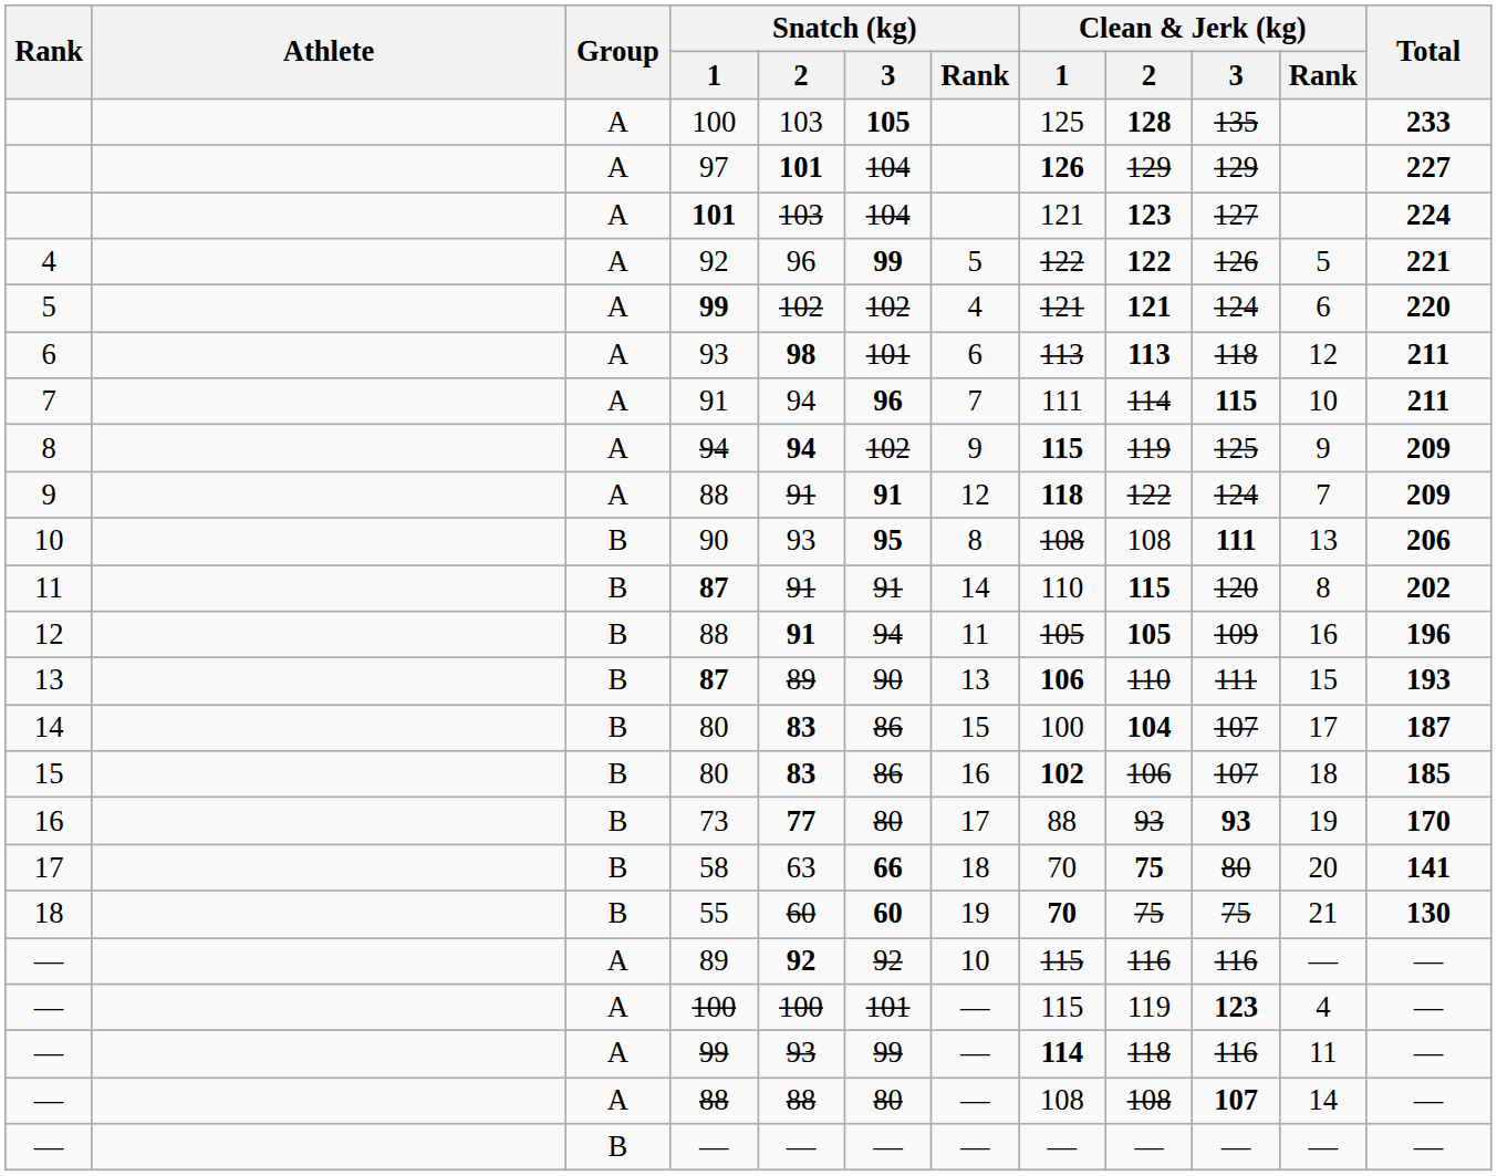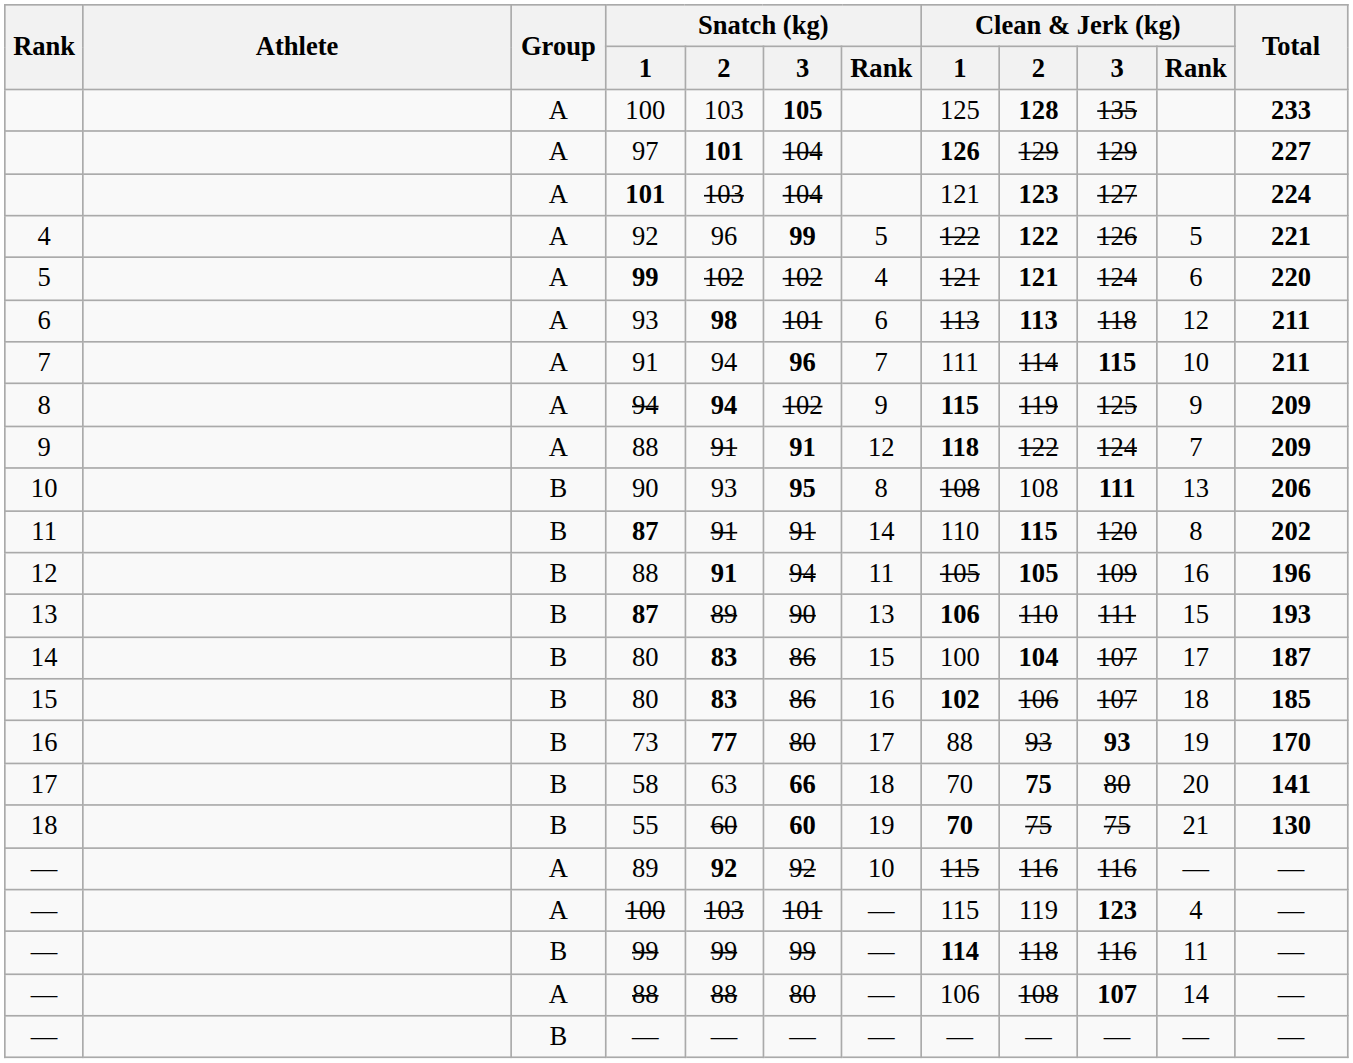 <table class = "wikitable" style="text-align:center;">
 <tr>
 <th rowspan=2 width=40>Rank</th>
 <th rowspan=2 width=250>Athlete</th>
 <th rowspan=2 width=50>Group</th>
 <th colspan=4>Snatch (kg)</th>
 <th colspan=4>Clean & Jerk (kg)</th>
 <th rowspan=2 width=60>Total</th>
 </tr>
 <tr>
 <th width=40>1</th>
 <th width=40>2</th>
 <th width=40>3</th>
 <th width=40>Rank</th>
 <th width=40>1</th>
 <th width=40>2</th>
 <th width=40>3</th>
 <th width=40>Rank</th>
 </tr>
 <tr>
 <td></td>
 <td align=left></td>
 <td>A</td>
 <td>100</td>
 <td>103</td>
 <td><strong>105</strong></td>
 <td></td>
 <td>125</td>
 <td><strong>128</strong></td>
 <td><s>135</s></td>
 <td></td>
 <td><strong>233</strong></td>
 </tr>
 <tr>
 <td></td>
 <td align=left></td>
 <td>A</td>
 <td>97</td>
 <td><strong>101</strong></td>
 <td><s>104</s></td>
 <td></td>
 <td><strong>126</strong></td>
 <td><s>129</s></td>
 <td><s>129</s></td>
 <td></td>
 <td><strong>227</strong></td>
 </tr>
 <tr>
 <td></td>
 <td align=left></td>
 <td>A</td>
 <td><strong>101</strong></td>
 <td><s>103</s></td>
 <td><s>104</s></td>
 <td></td>
 <td>121</td>
 <td><strong>123</strong></td>
 <td><s>127</s></td>
 <td></td>
 <td><strong>224</strong></td>
 </tr>
 <tr>
 <td>4</td>
 <td align=left></td>
 <td>A</td>
 <td>92</td>
 <td>96</td>
 <td><strong>99</strong></td>
 <td>5</td>
 <td><s>122</s></td>
 <td><strong>122</strong></td>
 <td><s>126</s></td>
 <td>5</td>
 <td><strong>221</strong></td>
 </tr>
 <tr>
 <td>5</td>
 <td align=left></td>
 <td>A</td>
 <td><strong>99</strong></td>
 <td><s>102</s></td>
 <td><s>102</s></td>
 <td>4</td>
 <td><s>121</s></td>
 <td><strong>121</strong></td>
 <td><s>124</s></td>
 <td>6</td>
 <td><strong>220</strong></td>
 </tr>
 <tr>
 <td>6</td>
 <td align=left></td>
 <td>A</td>
 <td>93</td>
 <td><strong>98</strong></td>
 <td><s>101</s></td>
 <td>6</td>
 <td><s>113</s></td>
 <td><strong>113</strong></td>
 <td><s>118</s></td>
 <td>12</td>
 <td><strong>211</strong></td>
 </tr>
 <tr>
 <td>7</td>
 <td align=left></td>
 <td>A</td>
 <td>91</td>
 <td>94</td>
 <td><strong>96</strong></td>
 <td>7</td>
 <td>111</td>
 <td><s>114</s></td>
 <td><strong>115</strong></td>
 <td>10</td>
 <td><strong>211</strong></td>
 </tr>
 <tr>
 <td>8</td>
 <td align=left></td>
 <td>A</td>
 <td><s>94</s></td>
 <td><strong>94</strong></td>
 <td><s>102</s></td>
 <td>9</td>
 <td><strong>115</strong></td>
 <td><s>119</s></td>
 <td><s>125</s></td>
 <td>9</td>
 <td><strong>209</strong></td>
 </tr>
 <tr>
 <td>9</td>
 <td align=left></td>
 <td>A</td>
 <td>88</td>
 <td><s>91</s></td>
 <td><strong>91</strong></td>
 <td>12</td>
 <td><strong>118</strong></td>
 <td><s>122</s></td>
 <td><s>124</s></td>
 <td>7</td>
 <td><strong>209</strong></td>
 </tr>
 <tr>
 <td>10</td>
 <td align=left></td>
 <td>B</td>
 <td>90</td>
 <td>93</td>
 <td><strong>95</strong></td>
 <td>8</td>
 <td><s>108</s></td>
 <td>108</td>
 <td><strong>111</strong></td>
 <td>13</td>
 <td><strong>206</strong></td>
 </tr>
 <tr>
 <td>11</td>
 <td align=left></td>
 <td>B</td>
 <td><strong>87</strong></td>
 <td><s>91</s></td>
 <td><s>91</s></td>
 <td>14</td>
 <td>110</td>
 <td><strong>115</strong></td>
 <td><s>120</s></td>
 <td>8</td>
 <td><strong>202</strong></td>
 </tr>
 <tr>
 <td>12</td>
 <td align=left></td>
 <td>B</td>
 <td>88</td>
 <td><strong>91</strong></td>
 <td><s>94</s></td>
 <td>11</td>
 <td><s>105</s></td>
 <td><strong>105</strong></td>
 <td><s>109</s></td>
 <td>16</td>
 <td><strong>196</strong></td>
 </tr>
 <tr>
 <td>13</td>
 <td align=left></td>
 <td>B</td>
 <td><strong>87</strong></td>
 <td><s>89</s></td>
 <td><s>90</s></td>
 <td>13</td>
 <td><strong>106</strong></td>
 <td><s>110</s></td>
 <td><s>111</s></td>
 <td>15</td>
 <td><strong>193</strong></td>
 </tr>
 <tr>
 <td>14</td>
 <td align=left></td>
 <td>B</td>
 <td>80</td>
 <td><strong>83</strong></td>
 <td><s>86</s></td>
 <td>15</td>
 <td>100</td>
 <td><strong>104</strong></td>
 <td><s>107</s></td>
 <td>17</td>
 <td><strong>187</strong></td>
 </tr>
 <tr>
 <td>15</td>
 <td align=left></td>
 <td>B</td>
 <td>80</td>
 <td><strong>83</strong></td>
 <td><s>86</s></td>
 <td>16</td>
 <td><strong>102</strong></td>
 <td><s>106</s></td>
 <td><s>107</s></td>
 <td>18</td>
 <td><strong>185</strong></td>
 </tr>
 <tr>
 <td>16</td>
 <td align=left></td>
 <td>B</td>
 <td>73</td>
 <td><strong>77</strong></td>
 <td><s>80</s></td>
 <td>17</td>
 <td>88</td>
 <td><s>93</s></td>
 <td><strong>93</strong></td>
 <td>19</td>
 <td><strong>170</strong></td>
 </tr>
 <tr>
 <td>17</td>
 <td align=left></td>
 <td>B</td>
 <td>58</td>
 <td>63</td>
 <td><strong>66</strong></td>
 <td>18</td>
 <td>70</td>
 <td><strong>75</strong></td>
 <td><s>80</s></td>
 <td>20</td>
 <td><strong>141</strong></td>
 </tr>
 <tr>
 <td>18</td>
 <td align=left></td>
 <td>B</td>
 <td>55</td>
 <td><s>60</s></td>
 <td><strong>60</strong></td>
 <td>19</td>
 <td><strong>70</strong></td>
 <td><s>75</s></td>
 <td><s>75</s></td>
 <td>21</td>
 <td><strong>130</strong></td>
 </tr>
 <tr>
 <td>—</td>
 <td align=left></td>
 <td>A</td>
 <td>89</td>
 <td><strong>92</strong></td>
 <td><s>92</s></td>
 <td>10</td>
 <td><s>115</s></td>
 <td><s>116</s></td>
 <td><s>116</s></td>
 <td>—</td>
 <td>—</td>
 </tr>
 <tr>
 <td>—</td>
 <td align=left></td>
 <td>A</td>
 <td><s>100</s></td>
-<td><s>100</s></td>
+<td><s>103</s></td>
 <td><s>101</s></td>
 <td>—</td>
 <td>115</td>
 <td>119</td>
 <td><strong>123</strong></td>
 <td>4</td>
 <td>—</td>
 </tr>
 <tr>
 <td>—</td>
 <td align=left></td>
-<td>A</td>
+<td>B</td>
 <td><s>99</s></td>
-<td><s>93</s></td>
+<td><s>99</s></td>
 <td><s>99</s></td>
 <td>—</td>
 <td><strong>114</strong></td>
 <td><s>118</s></td>
 <td><s>116</s></td>
 <td>11</td>
 <td>—</td>
 </tr>
 <tr>
 <td>—</td>
 <td align=left></td>
 <td>A</td>
 <td><s>88</s></td>
 <td><s>88</s></td>
 <td><s>80</s></td>
 <td>—</td>
-<td>108</td>
+<td>106</td>
 <td><s>108</s></td>
 <td><strong>107</strong></td>
 <td>14</td>
 <td>—</td>
 </tr>
 <tr>
 <td>—</td>
 <td align=left></td>
 <td>B</td>
 <td>—</td>
 <td>—</td>
 <td>—</td>
 <td>—</td>
 <td>—</td>
 <td>—</td>
 <td>—</td>
 <td>—</td>
 <td>—</td>
 </tr>
 </table>
